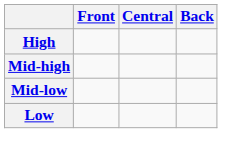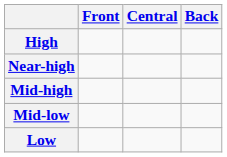 <table class="wikitable">
 <tr>
 <th></th>
 <th><a href='#'>Front</a></th>
 <th><a href='#'>Central</a></th>
 <th><a href='#'>Back</a></th>
 </tr>
 <tr>
 <th><a href='#'>High</a></th>
+<td>   </td>
+<td></td>
+<td>   </td>
+</tr>
+<tr>
+<th><a href='#'>Near-high</a></th>
 <td>   </td>
 <td></td>
 <td>   </td>
 </tr>
 <tr>
 <th><a href='#'>Mid-high</a></th>
 <td>   </td>
 <td></td>
 <td>   </td>
 </tr>
 <tr>
 <th><a href='#'>Mid-low</a></th>
 <td>   </td>
 <td></td>
 <td>   </td>
 </tr>
 <tr>
 <th><a href='#'>Low</a></th>
 <td></td>
 <td>   </td>
 <td></td>
 </tr>
 </table>
